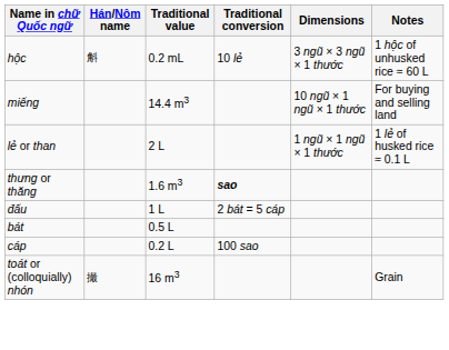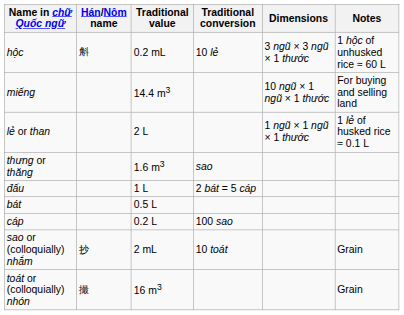 <table class="wikitable">
 <tr>
 <th>Name in <em><a href='#'>chữ Quốc ngữ</a></em></th>
 <th><a href='#'>Hán</a>/<a href='#'>Nôm</a> name</th>
 <th>Traditional value</th>
 <th>Traditional conversion</th>
 <th>Dimensions</th>
 <th>Notes</th>
 </tr>
 <tr>
 <td><em>hộc</em></td>
 <td>斛</td>
 <td>0.2 mL</td>
 <td>10 <em>lẻ</em></td>
 <td>3 <em>ngũ</em> × 3 <em>ngũ</em> × 1 <em>thước</em></td>
 <td>1 <em>hộc</em> of unhusked rice ≈ 60 L</td>
 </tr>
 <tr>
 <td><em>miếng</em></td>
 <td></td>
 <td>14.4 m<sup>3</sup></td>
 <td></td>
 <td>10 <em>ngũ</em> × 1 <em>ngũ</em> × 1 <em>thước</em></td>
 <td>For buying and selling land</td>
 </tr>
 <tr>
 <td><em>lẻ</em> or <em>than</em></td>
 <td></td>
 <td>2 L</td>
 <td></td>
 <td>1 <em>ngũ</em> × 1 <em>ngũ</em> × 1 <em>thước</em></td>
 <td>1 <em>lẻ</em> of husked rice ≈ 0.1 L</td>
 </tr>
 <tr>
 <td><em>thưng</em> or <em>thăng</em></td>
 <td></td>
 <td>1.6 m<sup>3</sup></td>
-<td><strong> <em>sao</em></strong></td>
+<td> <em>sao</em></td>
 <td></td>
 <td></td>
 </tr>
 <tr>
 <td><em>đấu</em></td>
 <td></td>
 <td>1 L</td>
 <td>2 <em>bát</em> = 5 <em>cáp</em></td>
 <td></td>
 <td></td>
 </tr>
 <tr>
 <td><em>bát</em></td>
 <td></td>
 <td>0.5 L</td>
 <td></td>
 <td></td>
 <td></td>
 </tr>
 <tr>
 <td><em>cáp</em></td>
 <td></td>
 <td>0.2 L</td>
 <td>100 <em>sao</em></td>
 <td></td>
 <td></td>
 </tr>
 <tr>
+<td><em>sao</em> or (colloquially) <em>nhắm</em></td>
+<td>抄</td>
+<td>2 mL</td>
+<td>10 <em>toát</em></td>
+<td></td>
+<td>Grain</td>
+</tr>
+<tr>
 <td><em>toát</em> or (colloquially) <em>nhón</em></td>
 <td>撮</td>
 <td>16 m<sup>3</sup></td>
 <td></td>
 <td></td>
 <td>Grain</td>
 </tr>
 </table>
